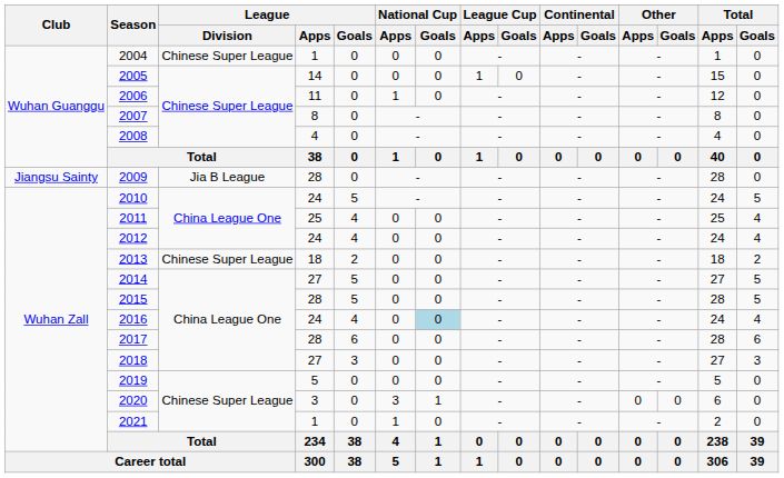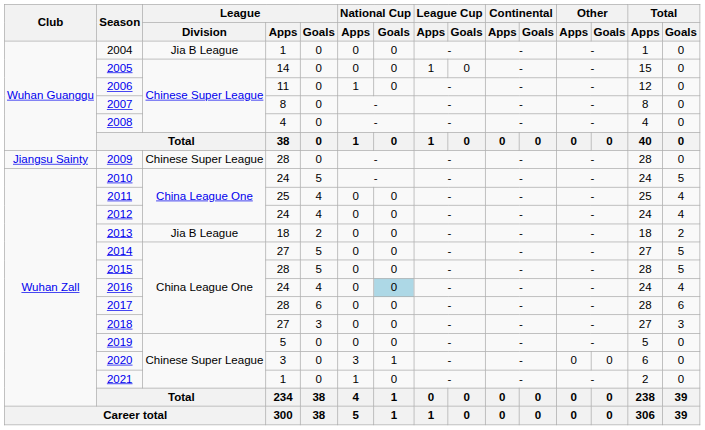 <table class="wikitable" style="text-align: center">
 <tr>
 <th rowspan="2">Club</th>
 <th rowspan="2">Season</th>
 <th colspan="3">League</th>
 <th colspan="2">National Cup</th>
 <th colspan="2">League Cup</th>
 <th colspan="2">Continental</th>
 <th colspan="2">Other</th>
 <th colspan="2">Total</th>
 </tr>
 <tr>
 <th>Division</th>
 <th>Apps</th>
 <th>Goals</th>
 <th>Apps</th>
 <th>Goals</th>
 <th>Apps</th>
 <th>Goals</th>
 <th>Apps</th>
 <th>Goals</th>
 <th>Apps</th>
 <th>Goals</th>
 <th>Apps</th>
 <th>Goals</th>
 </tr>
 <tr>
 <td rowspan=6><a href='#'>Wuhan Guanggu</a></td>
 <td>2004</td>
-<td>Chinese Super League</td>
+<td>Jia B League</td>
 <td>1</td>
 <td>0</td>
 <td>0</td>
 <td>0</td>
 <td colspan="2">-</td>
 <td colspan="2">-</td>
 <td colspan="2">-</td>
 <td>1</td>
 <td>0</td>
 </tr>
 <tr>
 <td><a href='#'>2005</a></td>
 <td rowspan=4><a href='#'>Chinese Super League</a></td>
 <td>14</td>
 <td>0</td>
 <td>0</td>
 <td>0</td>
 <td>1</td>
 <td>0</td>
 <td colspan="2">-</td>
 <td colspan="2">-</td>
 <td>15</td>
 <td>0</td>
 </tr>
 <tr>
 <td><a href='#'>2006</a></td>
 <td>11</td>
 <td>0</td>
 <td>1</td>
 <td>0</td>
 <td colspan="2">-</td>
 <td colspan="2">-</td>
 <td colspan="2">-</td>
 <td>12</td>
 <td>0</td>
 </tr>
 <tr>
 <td><a href='#'>2007</a></td>
 <td>8</td>
 <td>0</td>
 <td colspan="2">-</td>
 <td colspan="2">-</td>
 <td colspan="2">-</td>
 <td colspan="2">-</td>
 <td>8</td>
 <td>0</td>
 </tr>
 <tr>
 <td><a href='#'>2008</a></td>
 <td>4</td>
 <td>0</td>
 <td colspan="2">-</td>
 <td colspan="2">-</td>
 <td colspan="2">-</td>
 <td colspan="2">-</td>
 <td>4</td>
 <td>0</td>
 </tr>
 <tr>
 <th colspan="2"><strong>Total</strong></th>
 <th>38</th>
 <th>0</th>
 <th>1</th>
 <th>0</th>
 <th>1</th>
 <th>0</th>
 <th>0</th>
 <th>0</th>
 <th>0</th>
 <th>0</th>
 <th>40</th>
 <th>0</th>
 </tr>
 <tr>
 <td><a href='#'>Jiangsu Sainty</a></td>
 <td><a href='#'>2009</a></td>
-<td>Jia B League</td>
+<td>Chinese Super League</td>
 <td>28</td>
 <td>0</td>
 <td colspan="2">-</td>
 <td colspan="2">-</td>
 <td colspan="2">-</td>
 <td colspan="2">-</td>
 <td>28</td>
 <td>0</td>
 </tr>
 <tr>
 <td rowspan=13><a href='#'>Wuhan Zall</a></td>
 <td><a href='#'>2010</a></td>
 <td rowspan="3"><a href='#'>China League One</a></td>
 <td>24</td>
 <td>5</td>
 <td colspan="2">-</td>
 <td colspan="2">-</td>
 <td colspan="2">-</td>
 <td colspan="2">-</td>
 <td>24</td>
 <td>5</td>
 </tr>
 <tr>
 <td><a href='#'>2011</a></td>
 <td>25</td>
 <td>4</td>
 <td>0</td>
 <td>0</td>
 <td colspan="2">-</td>
 <td colspan="2">-</td>
 <td colspan="2">-</td>
 <td>25</td>
 <td>4</td>
 </tr>
 <tr>
 <td><a href='#'>2012</a></td>
 <td>24</td>
 <td>4</td>
 <td>0</td>
 <td>0</td>
 <td colspan="2">-</td>
 <td colspan="2">-</td>
 <td colspan="2">-</td>
 <td>24</td>
 <td>4</td>
 </tr>
 <tr>
 <td><a href='#'>2013</a></td>
-<td>Chinese Super League</td>
+<td>Jia B League</td>
 <td>18</td>
 <td>2</td>
 <td>0</td>
 <td>0</td>
 <td colspan="2">-</td>
 <td colspan="2">-</td>
 <td colspan="2">-</td>
 <td>18</td>
 <td>2</td>
 </tr>
 <tr>
 <td><a href='#'>2014</a></td>
 <td rowspan="5">China League One</td>
 <td>27</td>
 <td>5</td>
 <td>0</td>
 <td>0</td>
 <td colspan="2">-</td>
 <td colspan="2">-</td>
 <td colspan="2">-</td>
 <td>27</td>
 <td>5</td>
 </tr>
 <tr>
 <td><a href='#'>2015</a></td>
 <td>28</td>
 <td>5</td>
 <td>0</td>
 <td>0</td>
 <td colspan="2">-</td>
 <td colspan="2">-</td>
 <td colspan="2">-</td>
 <td>28</td>
 <td>5</td>
 </tr>
 <tr>
 <td><a href='#'>2016</a></td>
 <td>24</td>
 <td>4</td>
 <td>0</td>
 <td style="background: lightblue;">0</td>
 <td colspan="2">-</td>
 <td colspan="2">-</td>
 <td colspan="2">-</td>
 <td>24</td>
 <td>4</td>
 </tr>
 <tr>
 <td><a href='#'>2017</a></td>
 <td>28</td>
 <td>6</td>
 <td>0</td>
 <td>0</td>
 <td colspan="2">-</td>
 <td colspan="2">-</td>
 <td colspan="2">-</td>
 <td>28</td>
 <td>6</td>
 </tr>
 <tr>
 <td><a href='#'>2018</a></td>
 <td>27</td>
 <td>3</td>
 <td>0</td>
 <td>0</td>
 <td colspan="2">-</td>
 <td colspan="2">-</td>
 <td colspan="2">-</td>
 <td>27</td>
 <td>3</td>
 </tr>
 <tr>
 <td><a href='#'>2019</a></td>
 <td rowspan=3>Chinese Super League</td>
 <td>5</td>
 <td>0</td>
 <td>0</td>
 <td>0</td>
 <td colspan="2">-</td>
 <td colspan="2">-</td>
 <td colspan="2">-</td>
 <td>5</td>
 <td>0</td>
 </tr>
 <tr>
 <td><a href='#'>2020</a></td>
 <td>3</td>
 <td>0</td>
 <td>3</td>
 <td>1</td>
 <td colspan="2">-</td>
 <td colspan="2">-</td>
 <td>0</td>
 <td>0</td>
 <td>6</td>
 <td>0</td>
 </tr>
 <tr>
 <td><a href='#'>2021</a></td>
 <td>1</td>
 <td>0</td>
 <td>1</td>
 <td>0</td>
 <td colspan="2">-</td>
 <td colspan="2">-</td>
 <td colspan="2">-</td>
 <td>2</td>
 <td>0</td>
 </tr>
 <tr>
 <th colspan="2"><strong>Total</strong></th>
 <th>234</th>
 <th>38</th>
 <th>4</th>
 <th>1</th>
 <th>0</th>
 <th>0</th>
 <th>0</th>
 <th>0</th>
 <th>0</th>
 <th>0</th>
 <th>238</th>
 <th>39</th>
 </tr>
 <tr>
 <th colspan=3>Career total</th>
 <th>300</th>
 <th>38</th>
 <th>5</th>
 <th>1</th>
 <th>1</th>
 <th>0</th>
 <th>0</th>
 <th>0</th>
 <th>0</th>
 <th>0</th>
 <th>306</th>
 <th>39</th>
 </tr>
 </table>
